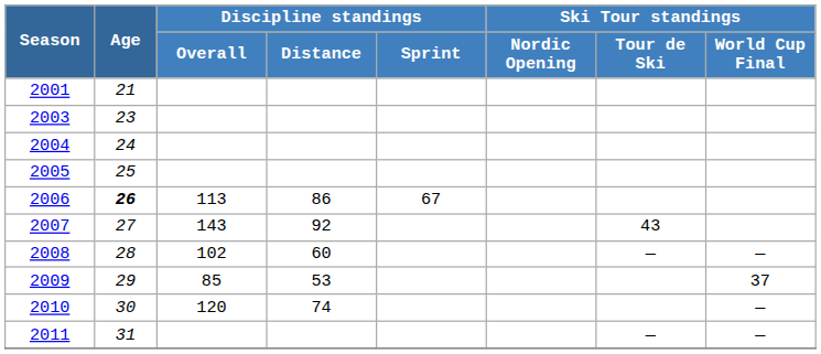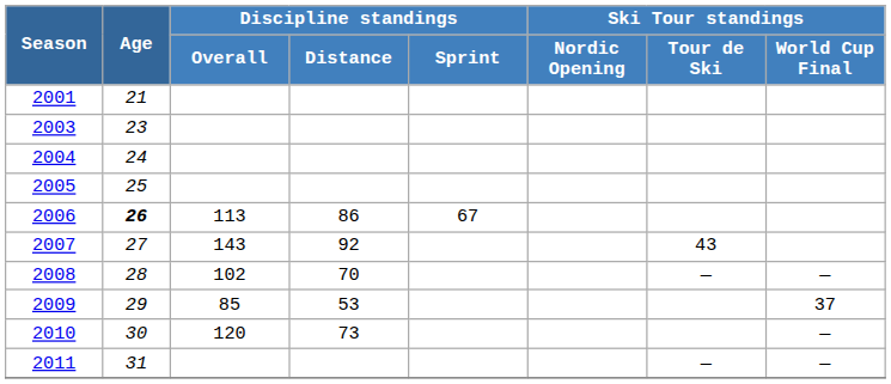 <table class="wikitable" style="font-size:95%; text-align:center; border:grey solid 1px; border-collapse:collapse; background:#ffffff;">
 <tr>
 <th style="background-color:#369; color:white; width:60px;" rowspan="2"> Season </th>
 <th style="background-color:#369; color:white; width:40px;" rowspan="2"> Age </th>
 <th style="background-color:#4180be; color:white;" colspan="3">Discipline standings</th>
 <th style="background-color:#4180be; color:white;" colspan="3">Ski Tour standings</th>
 </tr>
 <tr>
 <th style="background-color:#4180be; color:white; width:75px;">Overall</th>
 <th style="background-color:#4180be; color:white; width:75px;">Distance</th>
 <th style="background-color:#4180be; color:white; width:75px;">Sprint</th>
 <th style="background-color:#4180be; color:white; width:75px;">Nordic<br>Opening</th>
 <th style="background-color:#4180be; color:white; width:75px;">Tour de<br>Ski</th>
 <th style="background-color:#4180be; color:white; width:75px;">World Cup<br>Final</th>
 </tr>
 <tr>
 <td><a href='#'>2001</a></td>
 <td><em>21</em></td>
 <td></td>
 <td></td>
 <td></td>
 <td></td>
 <td></td>
 <td></td>
 </tr>
 <tr>
 <td><a href='#'>2003</a></td>
 <td><em>23</em></td>
 <td></td>
 <td></td>
 <td></td>
 <td></td>
 <td></td>
 <td></td>
 </tr>
 <tr>
 <td><a href='#'>2004</a></td>
 <td><em>24</em></td>
 <td></td>
 <td></td>
 <td></td>
 <td></td>
 <td></td>
 <td></td>
 </tr>
 <tr>
 <td><a href='#'>2005</a></td>
 <td><em>25</em></td>
 <td></td>
 <td></td>
 <td></td>
 <td></td>
 <td></td>
 <td></td>
 </tr>
 <tr>
 <td><a href='#'>2006</a></td>
 <td><strong><em>26</em></strong></td>
 <td>113</td>
 <td>86</td>
 <td>67</td>
 <td></td>
 <td></td>
 <td></td>
 </tr>
 <tr>
 <td><a href='#'>2007</a></td>
 <td><em>27</em></td>
 <td>143</td>
 <td>92</td>
 <td></td>
 <td></td>
 <td>43</td>
 <td></td>
 </tr>
 <tr>
 <td><a href='#'>2008</a></td>
 <td><em>28</em></td>
 <td>102</td>
-<td>60</td>
+<td>70</td>
 <td></td>
 <td></td>
 <td>—</td>
 <td>—</td>
 </tr>
 <tr>
 <td><a href='#'>2009</a></td>
 <td><em>29</em></td>
 <td>85</td>
 <td>53</td>
 <td></td>
 <td></td>
 <td></td>
 <td>37</td>
 </tr>
 <tr>
 <td><a href='#'>2010</a></td>
 <td><em>30</em></td>
 <td>120</td>
-<td>74</td>
+<td>73</td>
 <td></td>
 <td></td>
 <td></td>
 <td>—</td>
 </tr>
 <tr>
 <td><a href='#'>2011</a></td>
 <td><em>31</em></td>
 <td></td>
 <td></td>
 <td></td>
 <td></td>
 <td>—</td>
 <td>—</td>
 </tr>
 <tr>
 </tr>
 </table>
